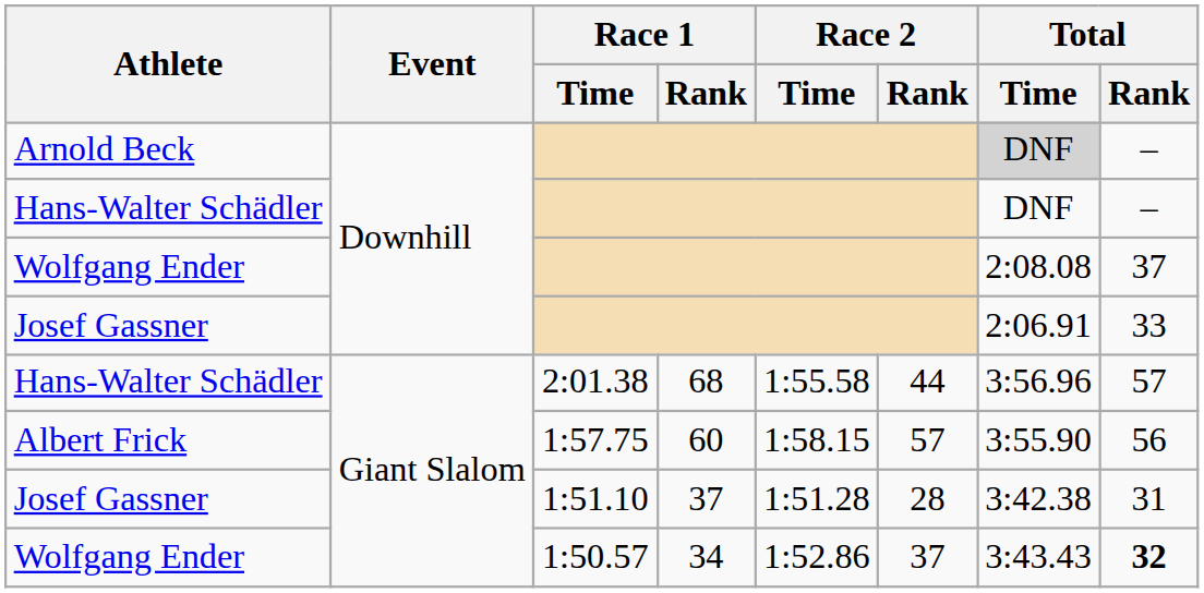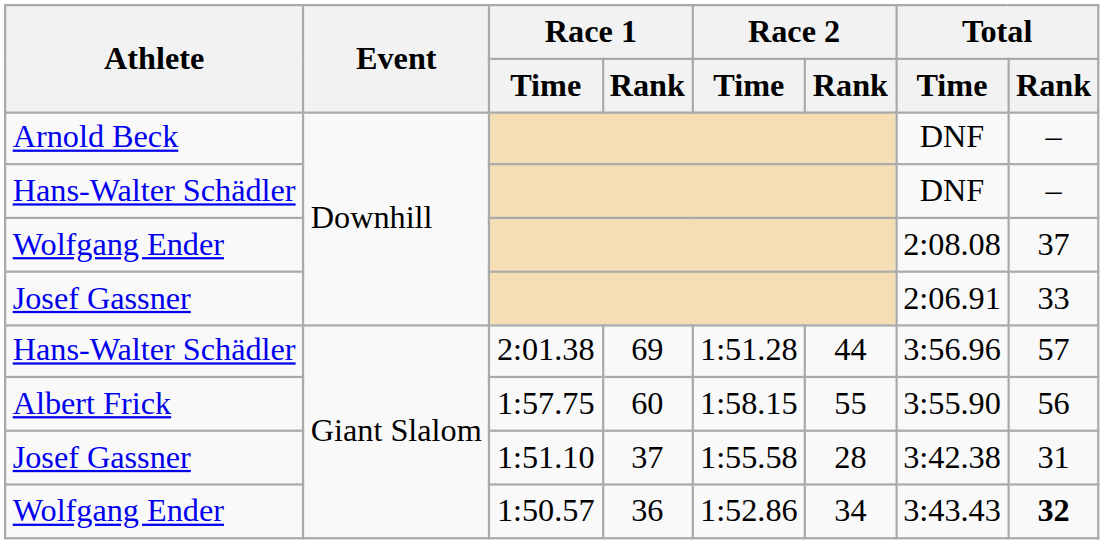 <table class="wikitable" style="font-size:90%">
 <tr>
 <th rowspan="2">Athlete</th>
 <th rowspan="2">Event</th>
 <th colspan="2">Race 1</th>
 <th colspan="2">Race 2</th>
 <th colspan="2">Total</th>
 </tr>
 <tr>
 <th>Time</th>
 <th>Rank</th>
 <th>Time</th>
 <th>Rank</th>
 <th>Time</th>
 <th>Rank</th>
 </tr>
 <tr>
 <td><a href='#'>Arnold Beck</a></td>
 <td rowspan="4">Downhill</td>
 <td colspan="4" bgcolor="wheat"></td>
-<td align="center" style="background: lightgrey;">DNF</td>
+<td align="center">DNF</td>
 <td align="center">–</td>
 </tr>
 <tr>
 <td><a href='#'>Hans-Walter Schädler</a></td>
 <td colspan="4" bgcolor="wheat"></td>
 <td align="center">DNF</td>
 <td align="center">–</td>
 </tr>
 <tr>
 <td><a href='#'>Wolfgang Ender</a></td>
 <td colspan="4" bgcolor="wheat"></td>
 <td align="center">2:08.08</td>
 <td align="center">37</td>
 </tr>
 <tr>
 <td><a href='#'>Josef Gassner</a></td>
 <td colspan="4" bgcolor="wheat"></td>
 <td align="center">2:06.91</td>
 <td align="center">33</td>
 </tr>
 <tr>
 <td><a href='#'>Hans-Walter Schädler</a></td>
 <td rowspan="4">Giant Slalom</td>
 <td align="center">2:01.38</td>
-<td align="center">68</td>
-<td align="center">1:55.58</td>
+<td align="center">69</td>
+<td align="center">1:51.28</td>
 <td align="center">44</td>
 <td align="center">3:56.96</td>
 <td align="center">57</td>
 </tr>
 <tr>
 <td><a href='#'>Albert Frick</a></td>
 <td align="center">1:57.75</td>
 <td align="center">60</td>
 <td align="center">1:58.15</td>
-<td align="center">57</td>
+<td align="center">55</td>
 <td align="center">3:55.90</td>
 <td align="center">56</td>
 </tr>
 <tr>
 <td><a href='#'>Josef Gassner</a></td>
 <td align="center">1:51.10</td>
 <td align="center">37</td>
-<td align="center">1:51.28</td>
+<td align="center">1:55.58</td>
 <td align="center">28</td>
 <td align="center">3:42.38</td>
 <td align="center">31</td>
 </tr>
 <tr>
 <td><a href='#'>Wolfgang Ender</a></td>
 <td align="center">1:50.57</td>
+<td align="center">36</td>
+<td align="center">1:52.86</td>
 <td align="center">34</td>
-<td align="center">1:52.86</td>
-<td align="center">37</td>
 <td align="center">3:43.43</td>
 <td align="center"><strong>32</strong></td>
 </tr>
 </table>
